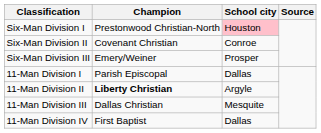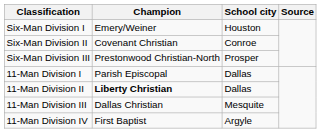 <table class="wikitable">
 <tr>
 <th>Classification</th>
 <th>Champion</th>
 <th>School city</th>
 <th>Source</th>
 </tr>
 <tr>
 <td>Six-Man Division I</td>
-<td>Prestonwood Christian-North</td>
-<td style="background: pink;">Houston</td>
+<td>Emery/Weiner</td>
+<td>Houston</td>
 <td rowspan="3"></td>
 </tr>
 <tr>
 <td>Six-Man Division II</td>
 <td>Covenant Christian</td>
 <td>Conroe</td>
 </tr>
 <tr>
 <td>Six-Man Division III</td>
-<td>Emery/Weiner</td>
+<td>Prestonwood Christian-North</td>
 <td>Prosper</td>
 </tr>
 <tr>
 <td>11-Man Division I</td>
 <td>Parish Episcopal</td>
 <td>Dallas</td>
 <td rowspan="4"></td>
 </tr>
 <tr>
 <td>11-Man Division II</td>
 <td><strong>Liberty Christian</strong></td>
-<td>Argyle</td>
+<td>Dallas</td>
 </tr>
 <tr>
 <td>11-Man Division III</td>
 <td>Dallas Christian</td>
 <td>Mesquite</td>
 </tr>
 <tr>
 <td>11-Man Division IV</td>
 <td>First Baptist</td>
-<td>Dallas</td>
+<td>Argyle</td>
 </tr>
 </table>
